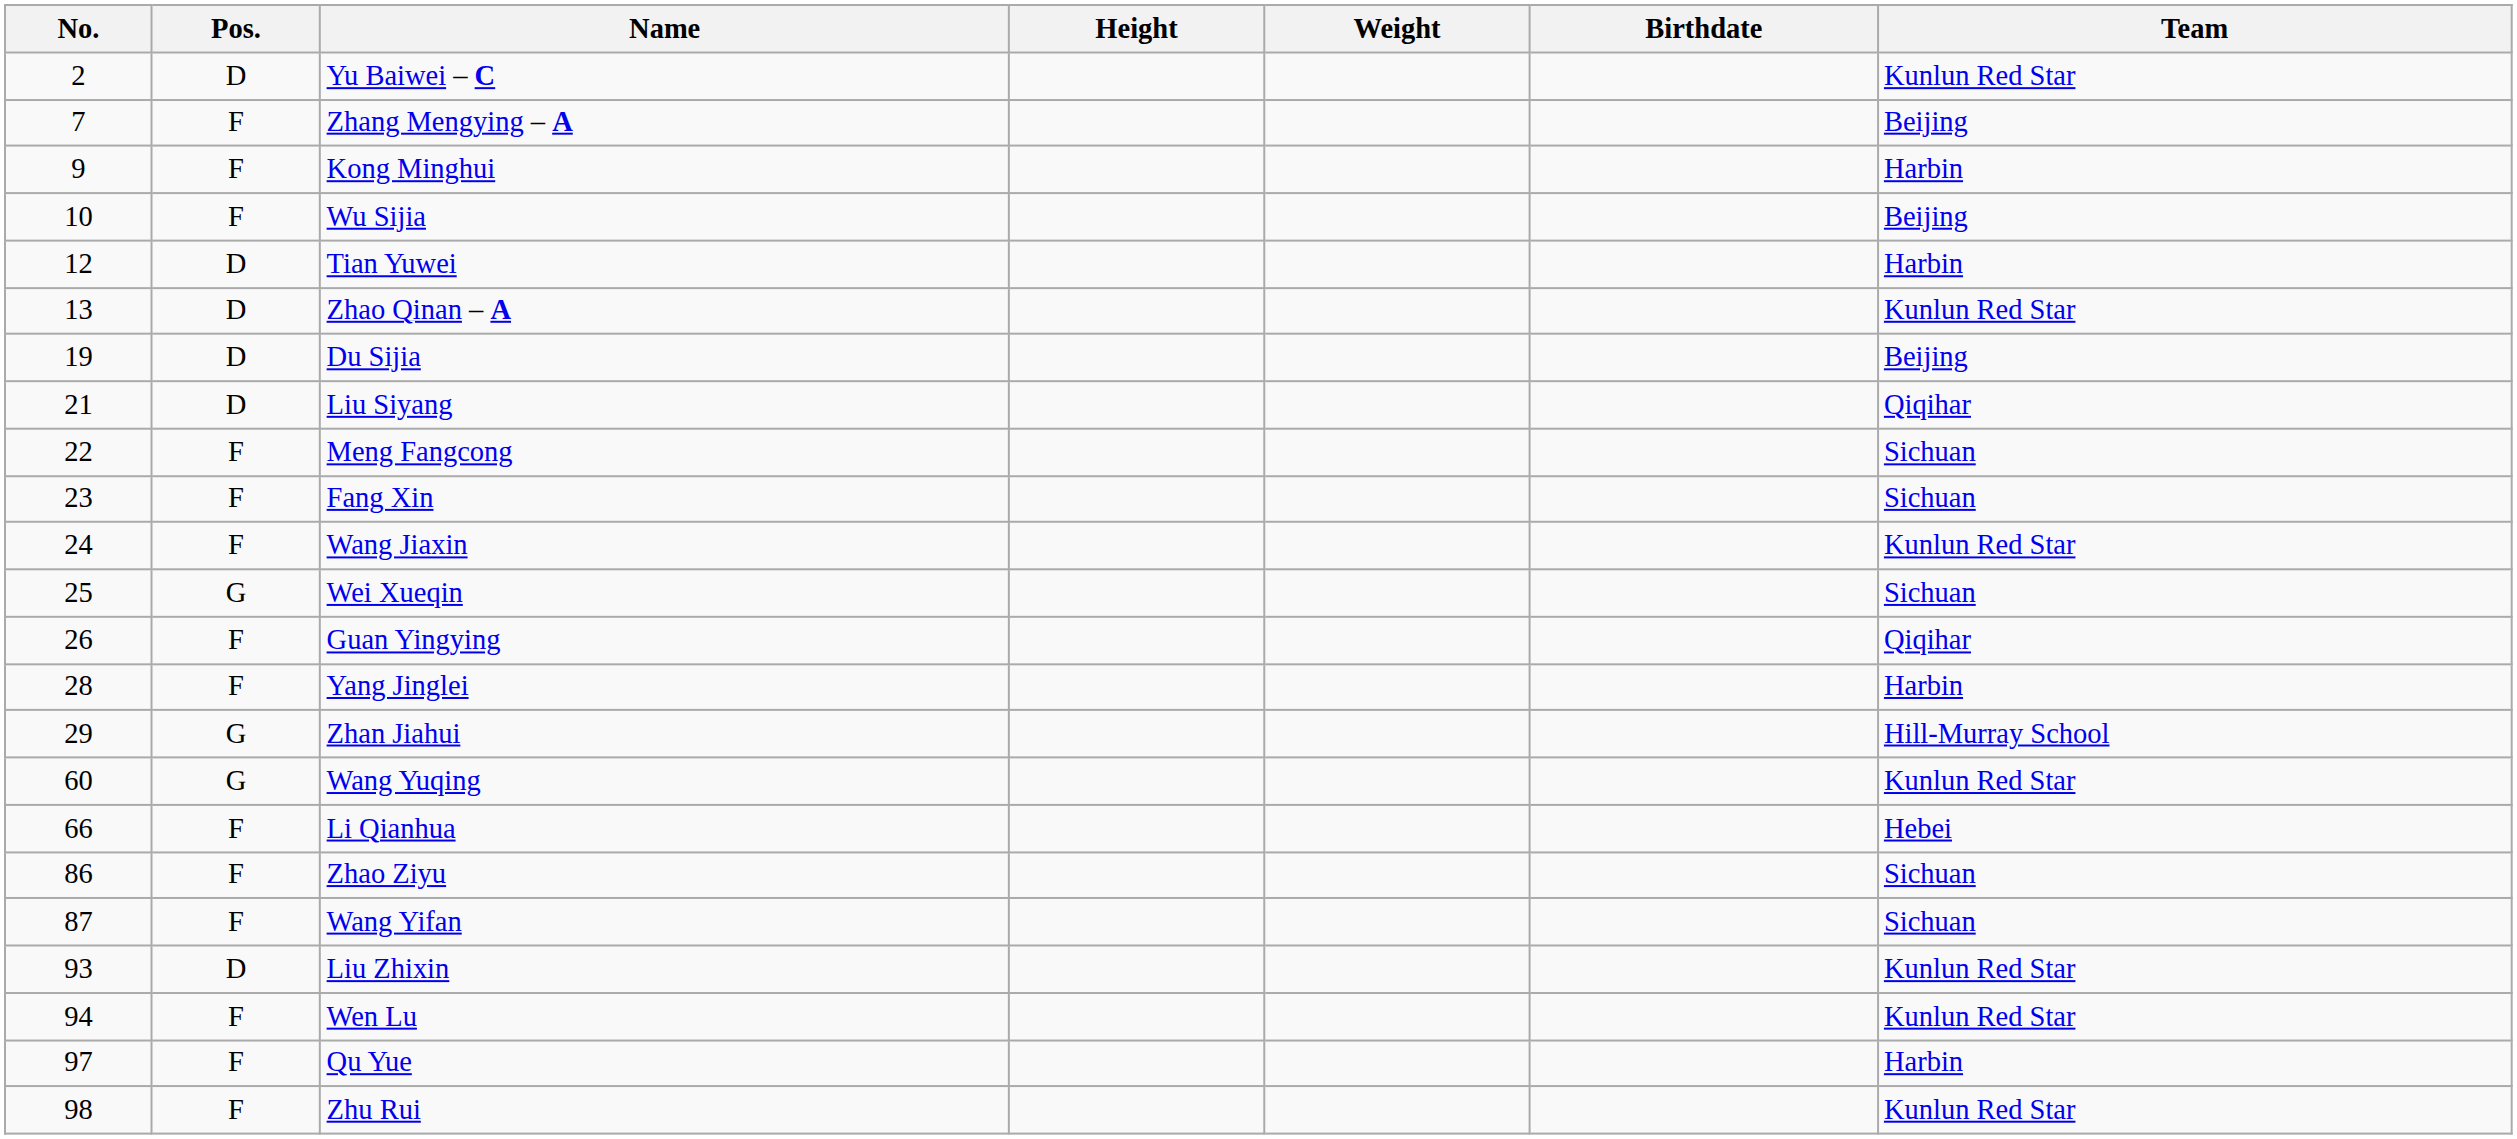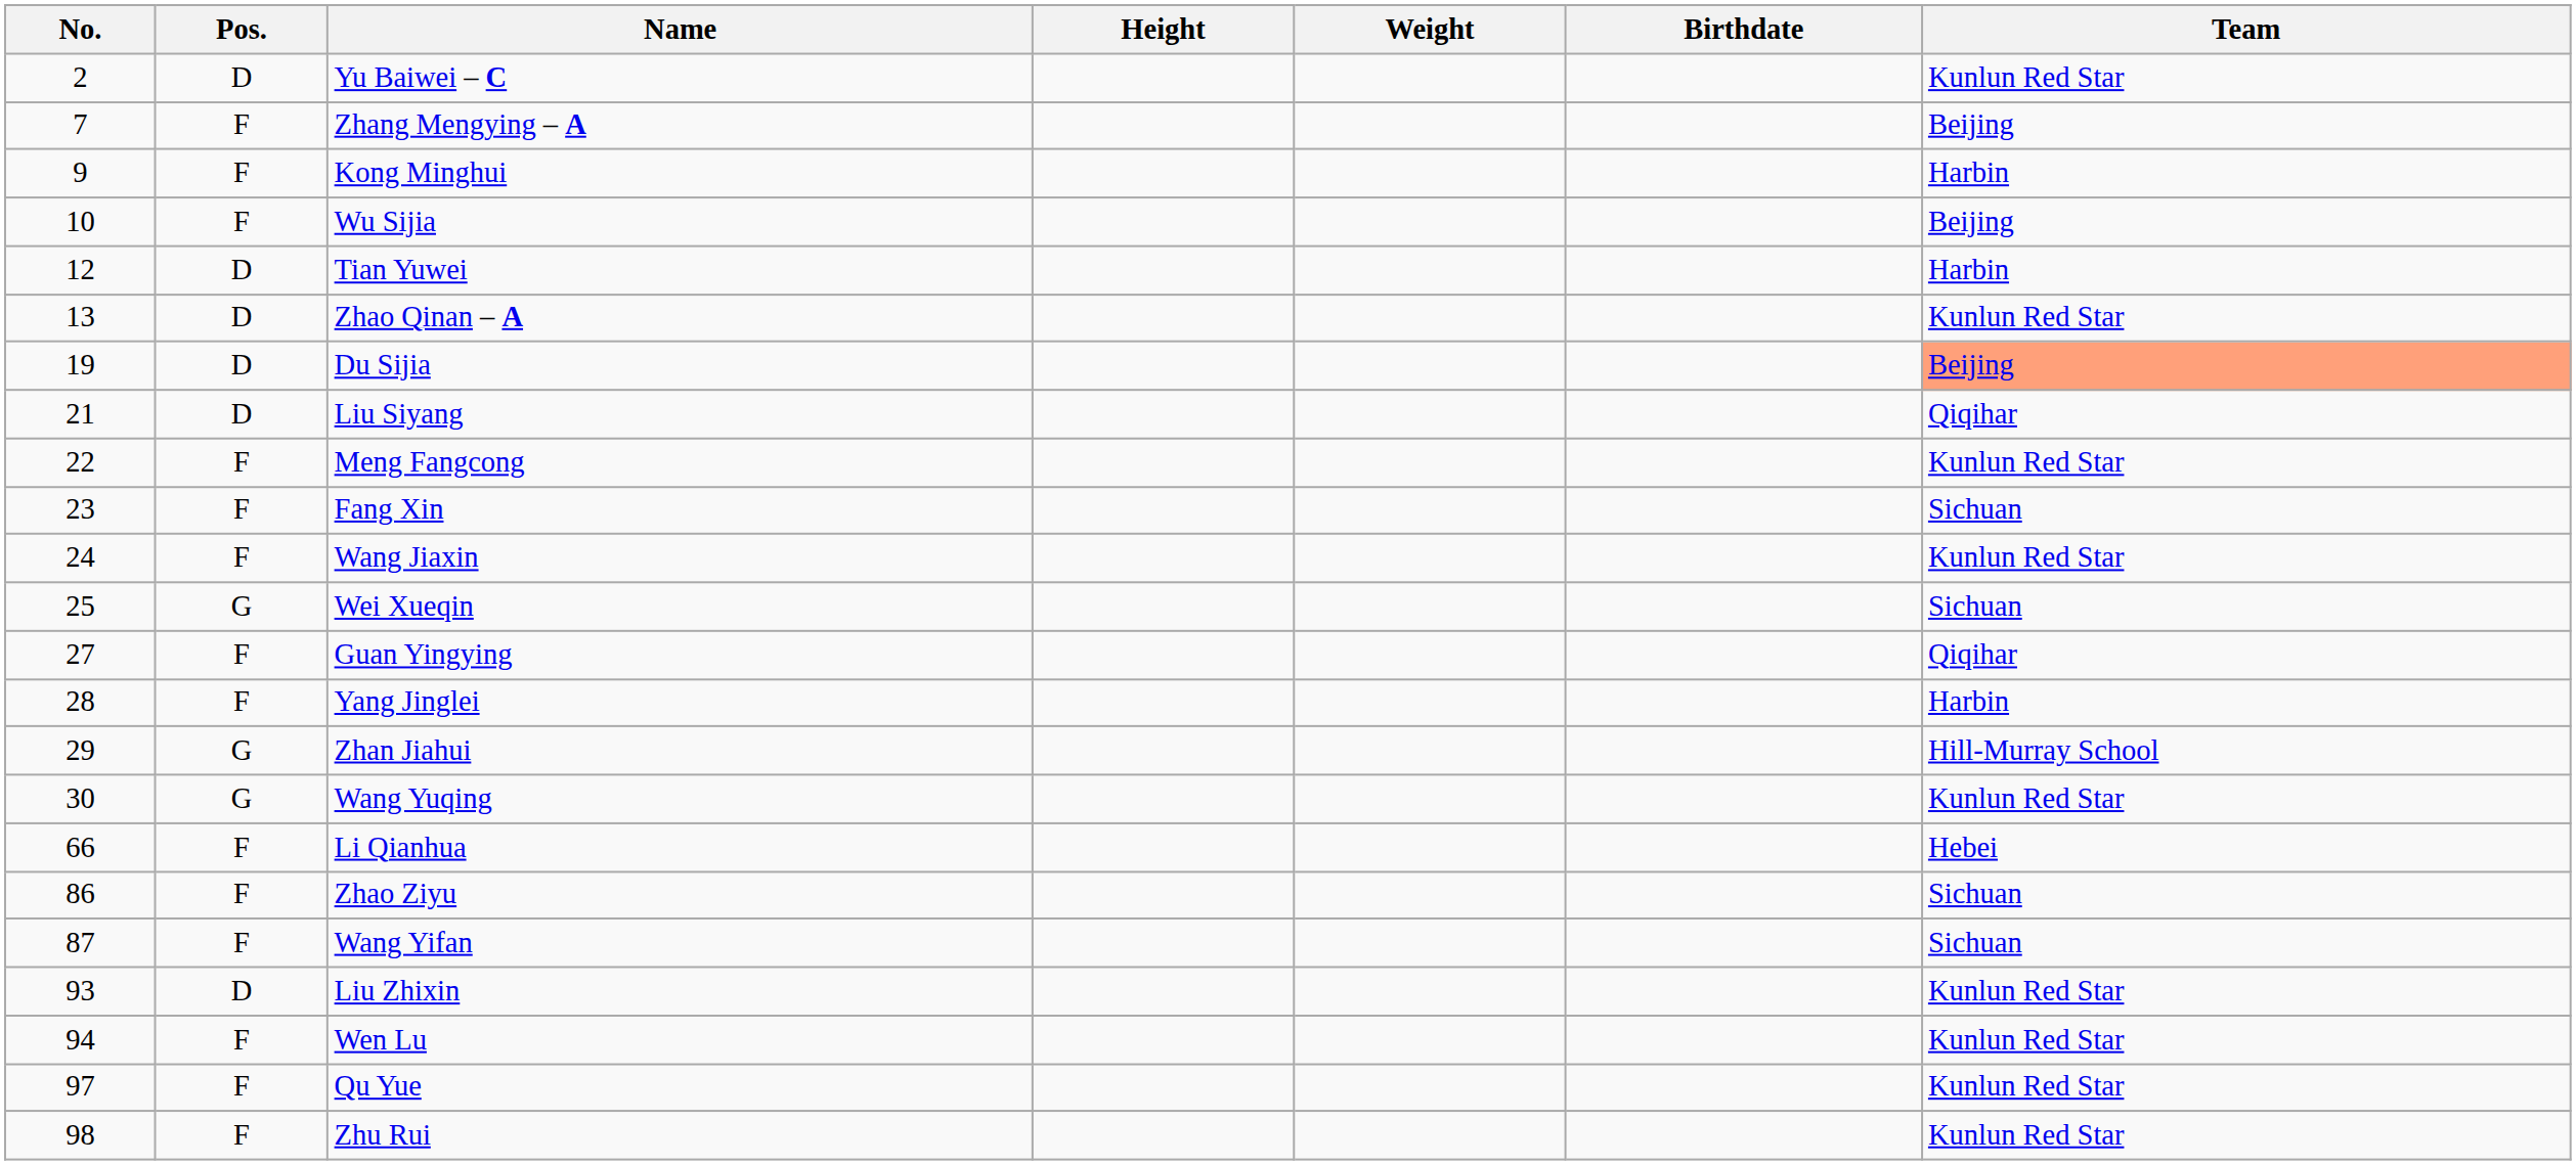 <table class="wikitable sortable" width="80%" style="font-size: 90%; text-align: center;">
 <tr>
 <th>No.</th>
 <th>Pos.</th>
 <th>Name</th>
 <th>Height</th>
 <th>Weight</th>
 <th>Birthdate</th>
 <th>Team</th>
 </tr>
 <tr>
 <td>2</td>
 <td>D</td>
 <td align="left"><a href='#'>Yu Baiwei</a> – <a href='#'><strong>C</strong></a></td>
 <td></td>
 <td></td>
 <td></td>
 <td align="left"> <a href='#'>Kunlun Red Star</a></td>
 </tr>
 <tr>
 <td>7</td>
 <td>F</td>
 <td align="left"><a href='#'>Zhang Mengying</a>  – <a href='#'><strong>A</strong></a></td>
 <td></td>
 <td></td>
 <td></td>
 <td align="left"> <a href='#'>Beijing</a></td>
 </tr>
 <tr>
 <td>9</td>
 <td>F</td>
 <td align="left"><a href='#'>Kong Minghui</a></td>
 <td></td>
 <td></td>
 <td></td>
 <td align="left"> <a href='#'>Harbin</a></td>
 </tr>
 <tr>
 <td>10</td>
 <td>F</td>
 <td align="left"><a href='#'>Wu Sijia</a></td>
 <td></td>
 <td></td>
 <td></td>
 <td align="left"> <a href='#'>Beijing</a></td>
 </tr>
 <tr>
 <td>12</td>
 <td>D</td>
 <td align="left"><a href='#'>Tian Yuwei</a></td>
 <td></td>
 <td></td>
 <td></td>
 <td align="left"> <a href='#'>Harbin</a></td>
 </tr>
 <tr>
 <td>13</td>
 <td>D</td>
 <td align="left"><a href='#'>Zhao Qinan</a>  – <a href='#'><strong>A</strong></a></td>
 <td></td>
 <td></td>
 <td></td>
 <td align="left"> <a href='#'>Kunlun Red Star</a></td>
 </tr>
 <tr>
 <td>19</td>
 <td>D</td>
 <td align="left"><a href='#'>Du Sijia</a></td>
 <td></td>
 <td></td>
 <td></td>
-<td align="left"> <a href='#'>Beijing</a></td>
+<td align="left" style="background: lightsalmon;"> <a href='#'>Beijing</a></td>
 </tr>
 <tr>
 <td>21</td>
 <td>D</td>
 <td align="left"><a href='#'>Liu Siyang</a></td>
 <td></td>
 <td></td>
 <td></td>
 <td align="left"> <a href='#'>Qiqihar</a></td>
 </tr>
 <tr>
 <td>22</td>
 <td>F</td>
 <td align="left"><a href='#'>Meng Fangcong</a></td>
 <td></td>
 <td></td>
 <td></td>
-<td align="left"> <a href='#'>Sichuan</a></td>
+<td align="left"> <a href='#'>Kunlun Red Star</a></td>
 </tr>
 <tr>
 <td>23</td>
 <td>F</td>
 <td align="left"><a href='#'>Fang Xin</a></td>
 <td></td>
 <td></td>
 <td></td>
 <td align="left"> <a href='#'>Sichuan</a></td>
 </tr>
 <tr>
 <td>24</td>
 <td>F</td>
 <td align="left"><a href='#'>Wang Jiaxin</a></td>
 <td></td>
 <td></td>
 <td></td>
 <td align="left"> <a href='#'>Kunlun Red Star</a></td>
 </tr>
 <tr>
 <td>25</td>
 <td>G</td>
 <td align="left"><a href='#'>Wei Xueqin</a></td>
 <td></td>
 <td></td>
 <td></td>
 <td align="left"> <a href='#'>Sichuan</a></td>
 </tr>
 <tr>
-<td>26</td>
+<td>27</td>
 <td>F</td>
 <td align="left"><a href='#'>Guan Yingying</a></td>
 <td></td>
 <td></td>
 <td></td>
 <td align="left"> <a href='#'>Qiqihar</a></td>
 </tr>
 <tr>
 <td>28</td>
 <td>F</td>
 <td align="left"><a href='#'>Yang Jinglei</a></td>
 <td></td>
 <td></td>
 <td></td>
 <td align="left"> <a href='#'>Harbin</a></td>
 </tr>
 <tr>
 <td>29</td>
 <td>G</td>
 <td align="left"><a href='#'>Zhan Jiahui</a></td>
 <td></td>
 <td></td>
 <td></td>
 <td align="left"> <a href='#'>Hill-Murray School</a></td>
 </tr>
 <tr>
-<td>60</td>
+<td>30</td>
 <td>G</td>
 <td align="left"><a href='#'>Wang Yuqing</a></td>
 <td></td>
 <td></td>
 <td></td>
 <td align="left"> <a href='#'>Kunlun Red Star</a></td>
 </tr>
 <tr>
 <td>66</td>
 <td>F</td>
 <td align="left"><a href='#'>Li Qianhua</a></td>
 <td></td>
 <td></td>
 <td></td>
 <td align="left"> <a href='#'>Hebei</a></td>
 </tr>
 <tr>
 <td>86</td>
 <td>F</td>
 <td align="left"><a href='#'>Zhao Ziyu</a></td>
 <td></td>
 <td></td>
 <td></td>
 <td align="left"> <a href='#'>Sichuan</a></td>
 </tr>
 <tr>
 <td>87</td>
 <td>F</td>
 <td align="left"><a href='#'>Wang Yifan</a></td>
 <td></td>
 <td></td>
 <td></td>
 <td align="left"> <a href='#'>Sichuan</a></td>
 </tr>
 <tr>
 <td>93</td>
 <td>D</td>
 <td align="left"><a href='#'>Liu Zhixin</a></td>
 <td></td>
 <td></td>
 <td></td>
 <td align="left"> <a href='#'>Kunlun Red Star</a></td>
 </tr>
 <tr>
 <td>94</td>
 <td>F</td>
 <td align="left"><a href='#'>Wen Lu</a></td>
 <td></td>
 <td></td>
 <td></td>
 <td align="left"> <a href='#'>Kunlun Red Star</a></td>
 </tr>
 <tr>
 <td>97</td>
 <td>F</td>
 <td align="left"><a href='#'>Qu Yue</a></td>
 <td></td>
 <td></td>
 <td></td>
-<td align="left"> <a href='#'>Harbin</a></td>
+<td align="left"> <a href='#'>Kunlun Red Star</a></td>
 </tr>
 <tr>
 <td>98</td>
 <td>F</td>
 <td align="left"><a href='#'>Zhu Rui</a></td>
 <td></td>
 <td></td>
 <td></td>
 <td align="left"> <a href='#'>Kunlun Red Star</a></td>
 </tr>
 </table>
